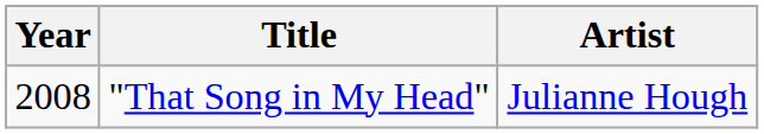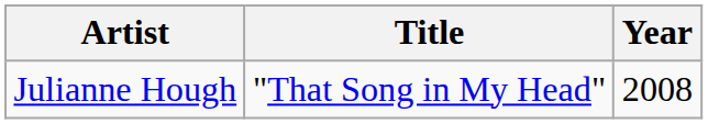 <table class="wikitable">
 <tr>
+<th>Artist</th>
+<th>Title</th>
 <th>Year</th>
-<th>Title</th>
-<th>Artist</th>
 </tr>
 <tr>
+<td><a href='#'>Julianne Hough</a></td>
+<td>"<a href='#'>That Song in My Head</a>"</td>
 <td>2008</td>
-<td>"<a href='#'>That Song in My Head</a>"</td>
-<td><a href='#'>Julianne Hough</a></td>
 </tr>
 </table>
